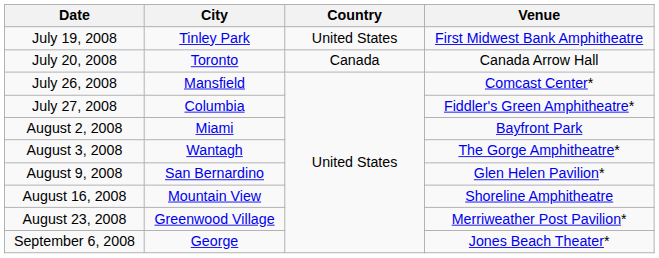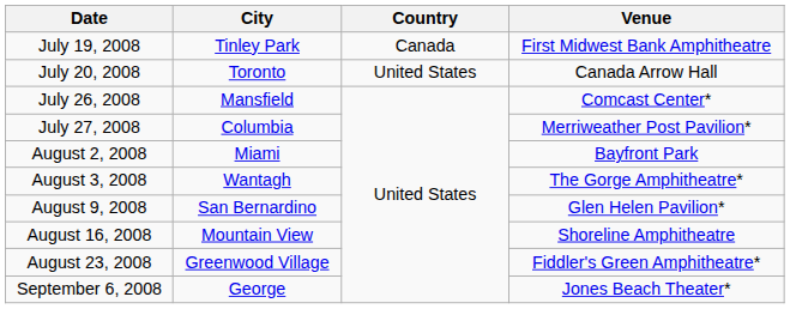 <table class="wikitable" style="text-align:center;">
 <tr>
 <th style="width:150px;">Date</th>
 <th style="width:150px;">City</th>
 <th style="width:150px;">Country</th>
 <th style="width:250px;">Venue</th>
 </tr>
 <tr>
 <td>July 19, 2008</td>
 <td><a href='#'>Tinley Park</a></td>
-<td>United States</td>
+<td>Canada</td>
 <td><a href='#'>First Midwest Bank Amphitheatre</a></td>
 </tr>
 <tr>
 <td>July 20, 2008</td>
 <td><a href='#'>Toronto</a></td>
-<td>Canada</td>
+<td>United States</td>
 <td>Canada Arrow Hall</td>
 </tr>
 <tr>
 <td>July 26, 2008</td>
 <td><a href='#'>Mansfield</a></td>
 <td rowspan="8">United States</td>
 <td><a href='#'>Comcast Center</a>*</td>
 </tr>
 <tr>
 <td>July 27, 2008</td>
 <td><a href='#'>Columbia</a></td>
-<td><a href='#'>Fiddler's Green Amphitheatre</a>*</td>
+<td><a href='#'>Merriweather Post Pavilion</a>*</td>
 </tr>
 <tr>
 <td>August 2, 2008</td>
 <td><a href='#'>Miami</a></td>
 <td><a href='#'>Bayfront Park</a></td>
 </tr>
 <tr>
 <td>August 3, 2008</td>
 <td><a href='#'>Wantagh</a></td>
 <td><a href='#'>The Gorge Amphitheatre</a>*</td>
 </tr>
 <tr>
 <td>August 9, 2008</td>
 <td><a href='#'>San Bernardino</a></td>
 <td><a href='#'>Glen Helen Pavilion</a>*</td>
 </tr>
 <tr>
 <td>August 16, 2008</td>
 <td><a href='#'>Mountain View</a></td>
 <td><a href='#'>Shoreline Amphitheatre</a></td>
 </tr>
 <tr>
 <td>August 23, 2008</td>
 <td><a href='#'>Greenwood Village</a></td>
-<td><a href='#'>Merriweather Post Pavilion</a>*</td>
+<td><a href='#'>Fiddler's Green Amphitheatre</a>*</td>
 </tr>
 <tr>
 <td>September 6, 2008</td>
 <td><a href='#'>George</a></td>
 <td><a href='#'>Jones Beach Theater</a>*</td>
 </tr>
 </table>
